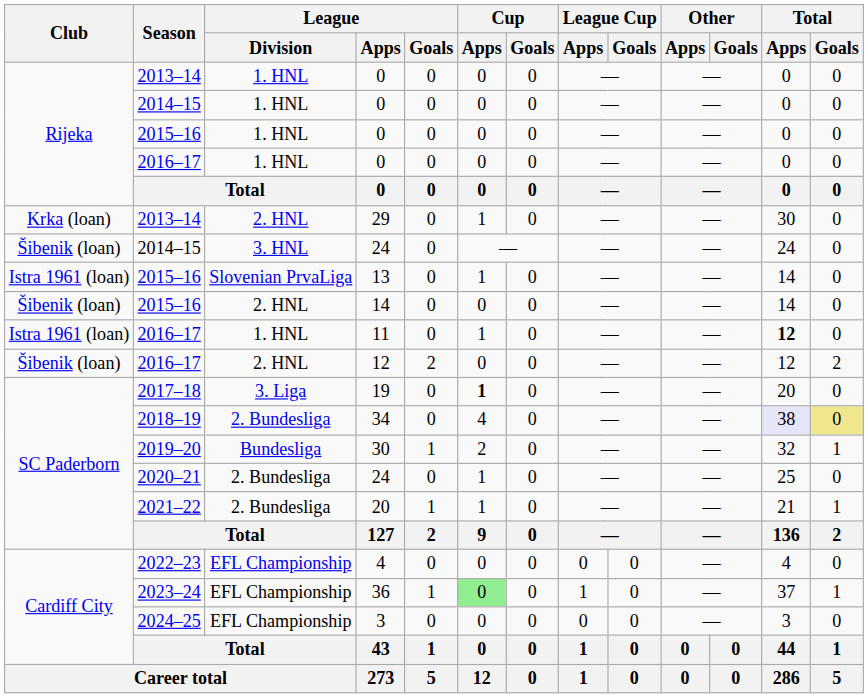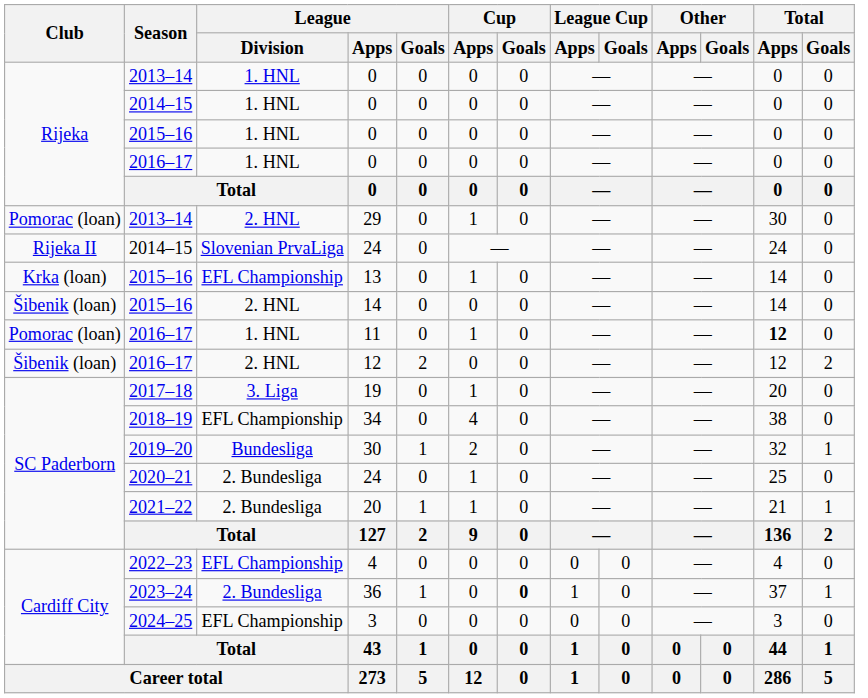 <table class="wikitable" style="text-align: center;">
 <tr>
 <th rowspan="2">Club</th>
 <th rowspan="2">Season</th>
 <th colspan="3">League</th>
 <th colspan="2">Cup</th>
 <th colspan="2">League Cup</th>
 <th colspan="2">Other</th>
 <th colspan="2">Total</th>
 </tr>
 <tr>
 <th>Division</th>
 <th>Apps</th>
 <th>Goals</th>
 <th>Apps</th>
 <th>Goals</th>
 <th>Apps</th>
 <th>Goals</th>
 <th>Apps</th>
 <th>Goals</th>
 <th>Apps</th>
 <th>Goals</th>
 </tr>
 <tr>
 <td rowspan="5"><a href='#'>Rijeka</a></td>
 <td><a href='#'>2013–14</a></td>
 <td><a href='#'>1. HNL</a></td>
 <td>0</td>
 <td>0</td>
 <td>0</td>
 <td>0</td>
 <td colspan="2">—</td>
 <td colspan="2">—</td>
 <td>0</td>
 <td>0</td>
 </tr>
 <tr>
 <td><a href='#'>2014–15</a></td>
 <td>1. HNL</td>
 <td>0</td>
 <td>0</td>
 <td>0</td>
 <td>0</td>
 <td colspan="2">—</td>
 <td colspan="2">—</td>
 <td>0</td>
 <td>0</td>
 </tr>
 <tr>
 <td><a href='#'>2015–16</a></td>
 <td>1. HNL</td>
 <td>0</td>
 <td>0</td>
 <td>0</td>
 <td>0</td>
 <td colspan="2">—</td>
 <td colspan="2">—</td>
 <td>0</td>
 <td>0</td>
 </tr>
 <tr>
 <td><a href='#'>2016–17</a></td>
 <td>1. HNL</td>
 <td>0</td>
 <td>0</td>
 <td>0</td>
 <td>0</td>
 <td colspan="2">—</td>
 <td colspan="2">—</td>
 <td>0</td>
 <td>0</td>
 </tr>
 <tr>
 <th colspan="2">Total</th>
 <th>0</th>
 <th>0</th>
 <th>0</th>
 <th>0</th>
 <th colspan="2">—</th>
 <th colspan="2">—</th>
 <th>0</th>
 <th>0</th>
 </tr>
 <tr>
-<td><a href='#'>Krka</a> (loan)</td>
+<td><a href='#'>Pomorac</a> (loan)</td>
 <td><a href='#'>2013–14</a></td>
 <td><a href='#'>2. HNL</a></td>
 <td>29</td>
 <td>0</td>
 <td>1</td>
 <td>0</td>
 <td colspan="2">—</td>
 <td colspan="2">—</td>
 <td>30</td>
 <td>0</td>
 </tr>
 <tr>
-<td><a href='#'>Šibenik</a> (loan)</td>
+<td><a href='#'>Rijeka II</a></td>
 <td>2014–15</td>
-<td><a href='#'>3. HNL</a></td>
+<td><a href='#'>Slovenian PrvaLiga</a></td>
 <td>24</td>
 <td>0</td>
 <td colspan="2">—</td>
 <td colspan="2">—</td>
 <td colspan="2">—</td>
 <td>24</td>
 <td>0</td>
 </tr>
 <tr>
-<td><a href='#'>Istra 1961</a> (loan)</td>
+<td><a href='#'>Krka</a> (loan)</td>
 <td><a href='#'>2015–16</a></td>
-<td><a href='#'>Slovenian PrvaLiga</a></td>
+<td><a href='#'>EFL Championship</a></td>
 <td>13</td>
 <td>0</td>
 <td>1</td>
 <td>0</td>
 <td colspan="2">—</td>
 <td colspan="2">—</td>
 <td>14</td>
 <td>0</td>
 </tr>
 <tr>
 <td><a href='#'>Šibenik</a> (loan)</td>
 <td><a href='#'>2015–16</a></td>
 <td>2. HNL</td>
 <td>14</td>
 <td>0</td>
 <td>0</td>
 <td>0</td>
 <td colspan="2">—</td>
 <td colspan="2">—</td>
 <td>14</td>
 <td>0</td>
 </tr>
 <tr>
-<td><a href='#'>Istra 1961</a> (loan)</td>
+<td><a href='#'>Pomorac</a> (loan)</td>
 <td><a href='#'>2016–17</a></td>
 <td>1. HNL</td>
 <td>11</td>
 <td>0</td>
 <td>1</td>
 <td>0</td>
 <td colspan="2">—</td>
 <td colspan="2">—</td>
 <td><strong>12</strong></td>
 <td>0</td>
 </tr>
 <tr>
 <td><a href='#'>Šibenik</a> (loan)</td>
 <td><a href='#'>2016–17</a></td>
 <td>2. HNL</td>
 <td>12</td>
 <td>2</td>
 <td>0</td>
 <td>0</td>
 <td colspan="2">—</td>
 <td colspan="2">—</td>
 <td>12</td>
 <td>2</td>
 </tr>
 <tr>
 <td rowspan="6"><a href='#'>SC Paderborn</a></td>
 <td><a href='#'>2017–18</a></td>
 <td><a href='#'>3. Liga</a></td>
 <td>19</td>
 <td>0</td>
-<td><strong>1</strong></td>
+<td>1</td>
 <td>0</td>
 <td colspan="2">—</td>
 <td colspan="2">—</td>
 <td>20</td>
 <td>0</td>
 </tr>
 <tr>
 <td><a href='#'>2018–19</a></td>
-<td><a href='#'>2. Bundesliga</a></td>
+<td>EFL Championship</td>
 <td>34</td>
 <td>0</td>
 <td>4</td>
 <td>0</td>
 <td colspan="2">—</td>
 <td colspan="2">—</td>
-<td style="background: lavender;">38</td>
-<td style="background: khaki;">0</td>
+<td>38</td>
+<td>0</td>
 </tr>
 <tr>
 <td><a href='#'>2019–20</a></td>
 <td><a href='#'>Bundesliga</a></td>
 <td>30</td>
 <td>1</td>
 <td>2</td>
 <td>0</td>
 <td colspan="2">—</td>
 <td colspan="2">—</td>
 <td>32</td>
 <td>1</td>
 </tr>
 <tr>
 <td><a href='#'>2020–21</a></td>
 <td>2. Bundesliga</td>
 <td>24</td>
 <td>0</td>
 <td>1</td>
 <td>0</td>
 <td colspan="2">—</td>
 <td colspan="2">—</td>
 <td>25</td>
 <td>0</td>
 </tr>
 <tr>
 <td><a href='#'>2021–22</a></td>
 <td>2. Bundesliga</td>
 <td>20</td>
 <td>1</td>
 <td>1</td>
 <td>0</td>
 <td colspan="2">—</td>
 <td colspan="2">—</td>
 <td>21</td>
 <td>1</td>
 </tr>
 <tr>
 <th colspan="2">Total</th>
 <th>127</th>
 <th>2</th>
 <th>9</th>
 <th>0</th>
 <th colspan="2">—</th>
 <th colspan="2">—</th>
 <th>136</th>
 <th>2</th>
 </tr>
 <tr>
 <td rowspan="4"><a href='#'>Cardiff City</a></td>
 <td><a href='#'>2022–23</a></td>
 <td><a href='#'>EFL Championship</a></td>
 <td>4</td>
 <td>0</td>
 <td>0</td>
 <td>0</td>
 <td>0</td>
 <td>0</td>
 <td colspan="2">—</td>
 <td>4</td>
 <td>0</td>
 </tr>
 <tr>
 <td><a href='#'>2023–24</a></td>
-<td>EFL Championship</td>
+<td><a href='#'>2. Bundesliga</a></td>
 <td>36</td>
 <td>1</td>
-<td style="background: lightgreen;">0</td>
 <td>0</td>
+<td><strong>0</strong></td>
 <td>1</td>
 <td>0</td>
 <td colspan="2">—</td>
 <td>37</td>
 <td>1</td>
 </tr>
 <tr>
 <td><a href='#'>2024–25</a></td>
 <td>EFL Championship</td>
 <td>3</td>
 <td>0</td>
 <td>0</td>
 <td>0</td>
 <td>0</td>
 <td>0</td>
 <td colspan="2">—</td>
 <td>3</td>
 <td>0</td>
 </tr>
 <tr>
 <th colspan="2">Total</th>
 <th>43</th>
 <th>1</th>
 <th>0</th>
 <th>0</th>
 <th>1</th>
 <th>0</th>
 <th>0</th>
 <th>0</th>
 <th>44</th>
 <th>1</th>
 </tr>
 <tr>
 <th colspan="3">Career total</th>
 <th>273</th>
 <th>5</th>
 <th>12</th>
 <th>0</th>
 <th>1</th>
 <th>0</th>
 <th>0</th>
 <th>0</th>
 <th>286</th>
 <th>5</th>
 </tr>
 </table>
